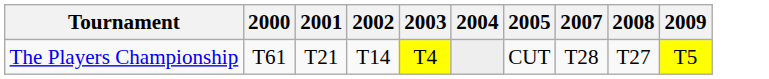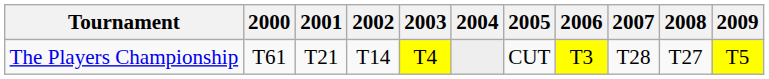 <table class="wikitable" style="font-size:95%;text-align:center;">
 <tr>
 <th>Tournament</th>
 <th>2000</th>
 <th>2001</th>
 <th>2002</th>
 <th>2003</th>
 <th>2004</th>
 <th>2005</th>
+<th>2006</th>
 <th>2007</th>
 <th>2008</th>
 <th>2009</th>
 </tr>
 <tr>
 <td align=left><a href='#'>The Players Championship</a></td>
 <td>T61</td>
 <td>T21</td>
 <td>T14</td>
 <td style="background:yellow;">T4</td>
 <td style="background:#eeeeee;"></td>
 <td>CUT</td>
+<td style="background:yellow;">T3</td>
 <td>T28</td>
 <td>T27</td>
 <td style="background:yellow;">T5</td>
 </tr>
 </table>
